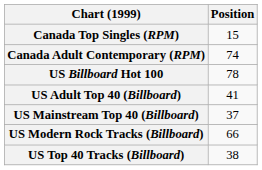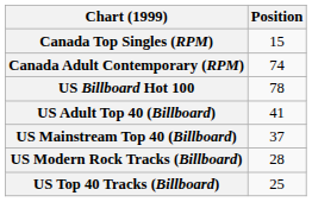 <table class="wikitable sortable plainrowheaders" style="text-align:center">
 <tr>
 <th>Chart (1999)</th>
 <th>Position</th>
 </tr>
 <tr>
 <th scope="row">Canada Top Singles (<em>RPM</em>)</th>
 <td>15</td>
 </tr>
 <tr>
 <th scope="row">Canada Adult Contemporary (<em>RPM</em>)</th>
 <td>74</td>
 </tr>
 <tr>
 <th scope="row">US <em>Billboard</em> Hot 100</th>
 <td>78</td>
 </tr>
 <tr>
 <th scope="row">US Adult Top 40 (<em>Billboard</em>)</th>
 <td>41</td>
 </tr>
 <tr>
 <th scope="row">US Mainstream Top 40 (<em>Billboard</em>)</th>
 <td>37</td>
 </tr>
 <tr>
 <th scope="row">US Modern Rock Tracks (<em>Billboard</em>)</th>
-<td>66</td>
+<td>28</td>
 </tr>
 <tr>
 <th scope="row">US Top 40 Tracks (<em>Billboard</em>)</th>
-<td>38</td>
+<td>25</td>
 </tr>
 </table>
